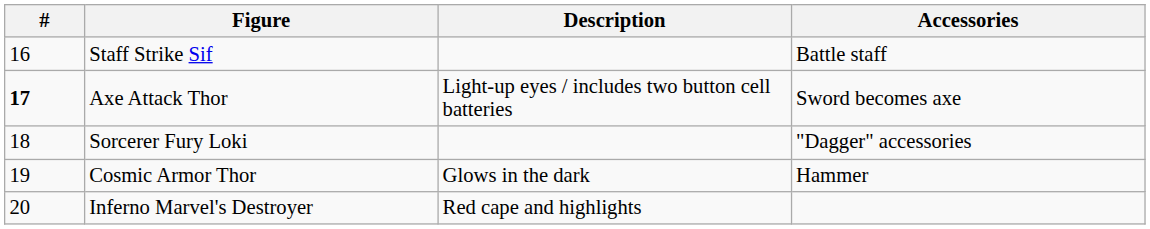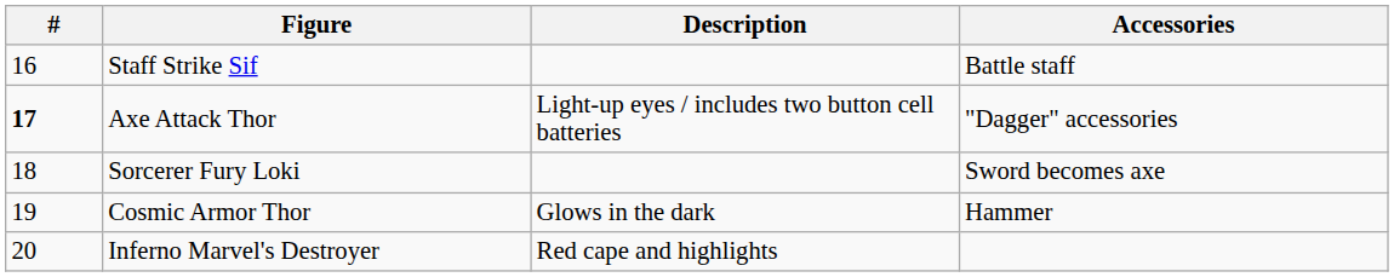 <table class="wikitable" width="70%">
 <tr>
 <th width=7%>#</th>
 <th width=31%>Figure</th>
 <th width=31%>Description</th>
 <th width=31%>Accessories</th>
 </tr>
 <tr>
 <td>16</td>
 <td>Staff Strike <a href='#'>Sif</a></td>
 <td></td>
 <td>Battle staff</td>
 </tr>
 <tr>
 <td><strong>17</strong></td>
 <td>Axe Attack Thor</td>
 <td>Light-up eyes / includes two button cell batteries</td>
-<td>Sword becomes axe</td>
+<td>"Dagger" accessories</td>
 </tr>
 <tr>
 <td>18</td>
 <td>Sorcerer Fury Loki</td>
 <td></td>
-<td>"Dagger" accessories</td>
+<td>Sword becomes axe</td>
 </tr>
 <tr>
 <td>19</td>
 <td>Cosmic Armor Thor</td>
 <td>Glows in the dark</td>
 <td>Hammer</td>
 </tr>
 <tr>
 <td>20</td>
 <td>Inferno Marvel's Destroyer</td>
 <td>Red cape and highlights</td>
 <td></td>
 </tr>
 </table>
